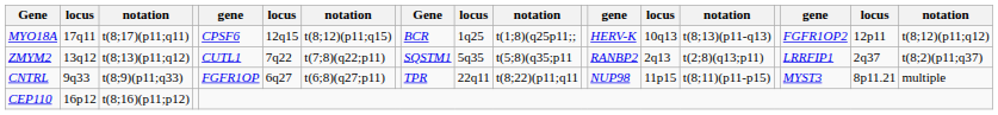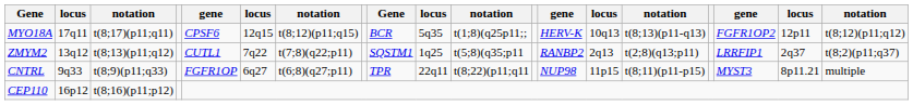 <table class="wikitable">
 <tr>
 <th>Gene</th>
 <th>locus</th>
 <th>notation</th>
 <th></th>
 <th>gene</th>
 <th>locus</th>
 <th>notation</th>
 <th></th>
 <th>Gene</th>
 <th>locus</th>
 <th>notation</th>
 <th></th>
 <th>gene</th>
 <th>locus</th>
 <th>notation</th>
 <th></th>
 <th>gene</th>
 <th>locus</th>
 <th>notation</th>
 </tr>
 <tr>
 <td><em><a href='#'>MYO18A</a></em></td>
 <td>17q11</td>
 <td>t(8;17)(p11;q11)</td>
 <td></td>
 <td><em><a href='#'>CPSF6</a></em></td>
 <td>12q15</td>
 <td>t(8;12)(p11;q15)</td>
 <td></td>
 <td><em><a href='#'>BCR</a></em></td>
-<td>1q25</td>
+<td>5q35</td>
 <td>t(1;8)(q25p11;;</td>
 <td></td>
 <td><em><a href='#'>HERV-K</a></em></td>
 <td>10q13</td>
 <td>t(8;13)(p11-q13)</td>
 <td></td>
 <td><em><a href='#'>FGFR1OP2</a></em></td>
 <td>12p11</td>
 <td>t(8;12)(p11;q12)</td>
 </tr>
 <tr>
 <td><em><a href='#'>ZMYM2</a></em></td>
 <td>13q12</td>
 <td>t(8;13)(p11;q12)</td>
 <td></td>
 <td><em><a href='#'>CUTL1</a></em></td>
 <td>7q22</td>
 <td>t(7;8)(q22;p11)</td>
 <td></td>
 <td><em><a href='#'>SQSTM1</a></em></td>
-<td>5q35</td>
+<td>1q25</td>
 <td>t(5;8)(q35;p11</td>
 <td></td>
 <td><em><a href='#'>RANBP2</a></em></td>
 <td>2q13</td>
 <td>t(2;8)(q13;p11)</td>
 <td></td>
 <td><em><a href='#'>LRRFIP1</a></em></td>
 <td>2q37</td>
 <td>t(8;2)(p11;q37)</td>
 </tr>
 <tr>
 <td><em><a href='#'>CNTRL</a></em></td>
 <td>9q33</td>
 <td>t(8;9)(p11;q33)</td>
 <td></td>
 <td><em><a href='#'>FGFR1OP</a></em></td>
 <td>6q27</td>
 <td>t(6;8)(q27;p11)</td>
 <td></td>
 <td><em><a href='#'>TPR</a></em></td>
 <td>22q11</td>
 <td>t(8;22)(p11;q11</td>
 <td></td>
 <td><em><a href='#'>NUP98</a></em></td>
 <td>11p15</td>
 <td>t(8;11)(p11-p15)</td>
 <td></td>
 <td><em><a href='#'>MYST3</a></em></td>
 <td>8p11.21</td>
 <td>multiple</td>
 </tr>
 <tr>
 <td><em><a href='#'>CEP110</a></em></td>
 <td>16p12</td>
 <td>t(8;16)(p11;p12)</td>
 <td></td>
 </tr>
 </table>
